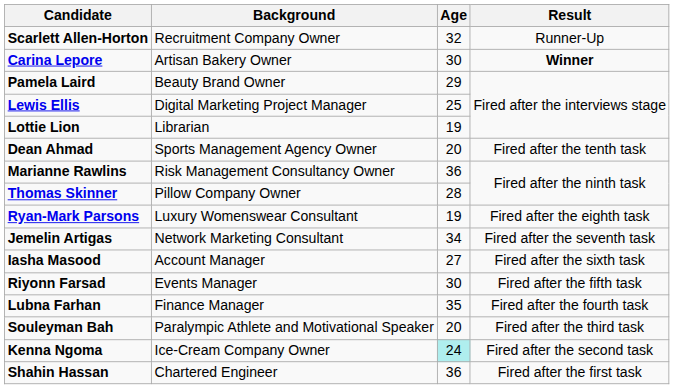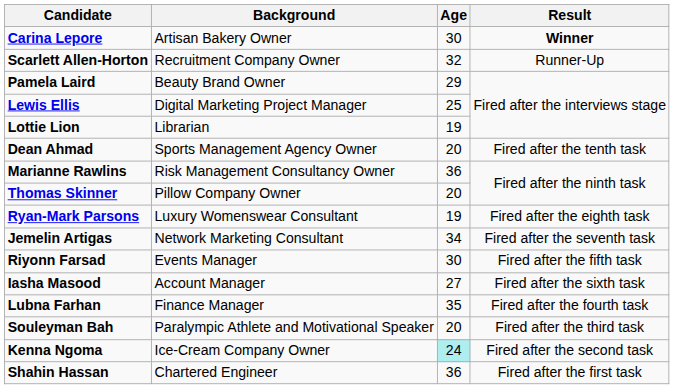 <table class="wikitable sortable">
 <tr>
 <th>Candidate</th>
 <th>Background</th>
 <th>Age</th>
 <th>Result</th>
 </tr>
 <tr>
+<td><strong><a href='#'>Carina Lepore</a></strong></td>
+<td>Artisan Bakery Owner</td>
+<td style="text-align:center">30</td>
+<td style="text-align:center;"><strong>Winner</strong></td>
+</tr>
+<tr>
 <td><strong>Scarlett Allen-Horton</strong></td>
 <td>Recruitment Company Owner</td>
 <td style="text-align:center">32</td>
 <td style="text-align:center;">Runner-Up</td>
-</tr>
-<tr>
-<td><strong><a href='#'>Carina Lepore</a></strong></td>
-<td>Artisan Bakery Owner</td>
-<td style="text-align:center">30</td>
-<td style="text-align:center;"><strong>Winner</strong></td>
 </tr>
 <tr>
 <td><strong>Pamela Laird</strong></td>
 <td>Beauty Brand Owner</td>
 <td style="text-align:center">29</td>
 <td style="text-align:center;" rowspan="3">Fired after the interviews stage</td>
 </tr>
 <tr>
 <td><strong><a href='#'>Lewis Ellis</a></strong></td>
 <td>Digital Marketing Project Manager</td>
 <td style="text-align:center">25</td>
 </tr>
 <tr>
 <td><strong>Lottie Lion</strong></td>
 <td>Librarian</td>
 <td style="text-align:center">19</td>
 </tr>
 <tr>
 <td><strong>Dean Ahmad</strong></td>
 <td>Sports Management Agency Owner</td>
 <td style="text-align:center">20</td>
 <td style="text-align:center;">Fired after the tenth task</td>
 </tr>
 <tr>
 <td><strong>Marianne Rawlins</strong></td>
 <td>Risk Management Consultancy Owner</td>
 <td style="text-align:center">36</td>
 <td style="text-align:center;" rowspan="2">Fired after the ninth task</td>
 </tr>
 <tr>
 <td><strong><a href='#'>Thomas Skinner</a></strong></td>
 <td>Pillow Company Owner</td>
-<td style="text-align:center">28</td>
+<td style="text-align:center">20</td>
 </tr>
 <tr>
 <td><strong><a href='#'>Ryan-Mark Parsons</a></strong></td>
 <td>Luxury Womenswear Consultant</td>
 <td style="text-align:center">19</td>
 <td style="text-align:center;">Fired after the eighth task</td>
 </tr>
 <tr>
 <td><strong>Jemelin Artigas</strong></td>
 <td>Network Marketing Consultant</td>
 <td style="text-align:center">34</td>
 <td style="text-align:center;">Fired after the seventh task</td>
 </tr>
 <tr>
+<td><strong>Riyonn Farsad</strong></td>
+<td>Events Manager</td>
+<td style="text-align:center">30</td>
+<td style="text-align:center;">Fired after the fifth task</td>
+</tr>
+<tr>
 <td><strong>Iasha Masood</strong></td>
 <td>Account Manager</td>
 <td style="text-align:center">27</td>
 <td style="text-align:center;">Fired after the sixth task</td>
-</tr>
-<tr>
-<td><strong>Riyonn Farsad</strong></td>
-<td>Events Manager</td>
-<td style="text-align:center">30</td>
-<td style="text-align:center;">Fired after the fifth task</td>
 </tr>
 <tr>
 <td><strong>Lubna Farhan</strong></td>
 <td>Finance Manager</td>
 <td style="text-align:center">35</td>
 <td style="text-align:center;">Fired after the fourth task</td>
 </tr>
 <tr>
 <td><strong>Souleyman Bah</strong></td>
 <td>Paralympic Athlete and Motivational Speaker</td>
 <td style="text-align:center">20</td>
 <td style="text-align:center;">Fired after the third task</td>
 </tr>
 <tr>
 <td><strong>Kenna Ngoma</strong></td>
 <td>Ice-Cream Company Owner</td>
 <td style="background: paleturquoise; text-align:center">24</td>
 <td style="text-align:center;">Fired after the second task</td>
 </tr>
 <tr>
 <td><strong>Shahin Hassan</strong></td>
 <td>Chartered Engineer</td>
 <td style="text-align:center">36</td>
 <td style="text-align:center;">Fired after the first task</td>
 </tr>
 </table>
